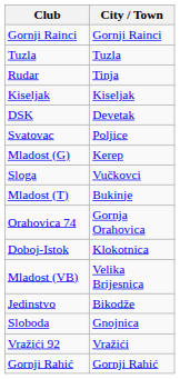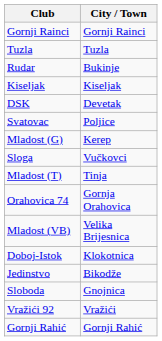 <table class="wikitable sortable">
 <tr>
 <th style="width:100px;">Club</th>
 <th style="width:100px;">City / Town</th>
 </tr>
 <tr>
 <td><a href='#'>Gornji Rainci</a></td>
 <td><a href='#'>Gornji Rainci</a></td>
 </tr>
 <tr>
 <td><a href='#'>Tuzla</a></td>
 <td><a href='#'>Tuzla</a></td>
 </tr>
 <tr>
 <td><a href='#'>Rudar</a></td>
-<td><a href='#'>Tinja</a></td>
+<td><a href='#'>Bukinje</a></td>
 </tr>
 <tr>
 <td><a href='#'>Kiseljak</a></td>
 <td><a href='#'>Kiseljak</a></td>
 </tr>
 <tr>
 <td><a href='#'>DSK</a></td>
 <td><a href='#'>Devetak</a></td>
 </tr>
 <tr>
 <td><a href='#'>Svatovac</a></td>
 <td><a href='#'>Poljice</a></td>
 </tr>
 <tr>
 <td><a href='#'>Mladost (G)</a></td>
 <td><a href='#'>Kerep</a></td>
 </tr>
 <tr>
 <td><a href='#'>Sloga</a></td>
 <td><a href='#'>Vučkovci</a></td>
 </tr>
 <tr>
 <td><a href='#'>Mladost (T)</a></td>
-<td><a href='#'>Bukinje</a></td>
+<td><a href='#'>Tinja</a></td>
 </tr>
 <tr>
 <td><a href='#'>Orahovica 74</a></td>
 <td><a href='#'>Gornja Orahovica</a></td>
 </tr>
 <tr>
+<td><a href='#'>Mladost (VB)</a></td>
+<td><a href='#'>Velika Brijesnica</a></td>
+</tr>
+<tr>
 <td><a href='#'>Doboj-Istok</a></td>
 <td><a href='#'>Klokotnica</a></td>
-</tr>
-<tr>
-<td><a href='#'>Mladost (VB)</a></td>
-<td><a href='#'>Velika Brijesnica</a></td>
 </tr>
 <tr>
 <td><a href='#'>Jedinstvo</a></td>
 <td><a href='#'>Bikodže</a></td>
 </tr>
 <tr>
 <td><a href='#'>Sloboda</a></td>
 <td><a href='#'>Gnojnica</a></td>
 </tr>
 <tr>
 <td><a href='#'>Vražići 92</a></td>
 <td><a href='#'>Vražići</a></td>
 </tr>
 <tr>
 <td><a href='#'>Gornji Rahić</a></td>
 <td><a href='#'>Gornji Rahić</a></td>
 </tr>
 </table>
